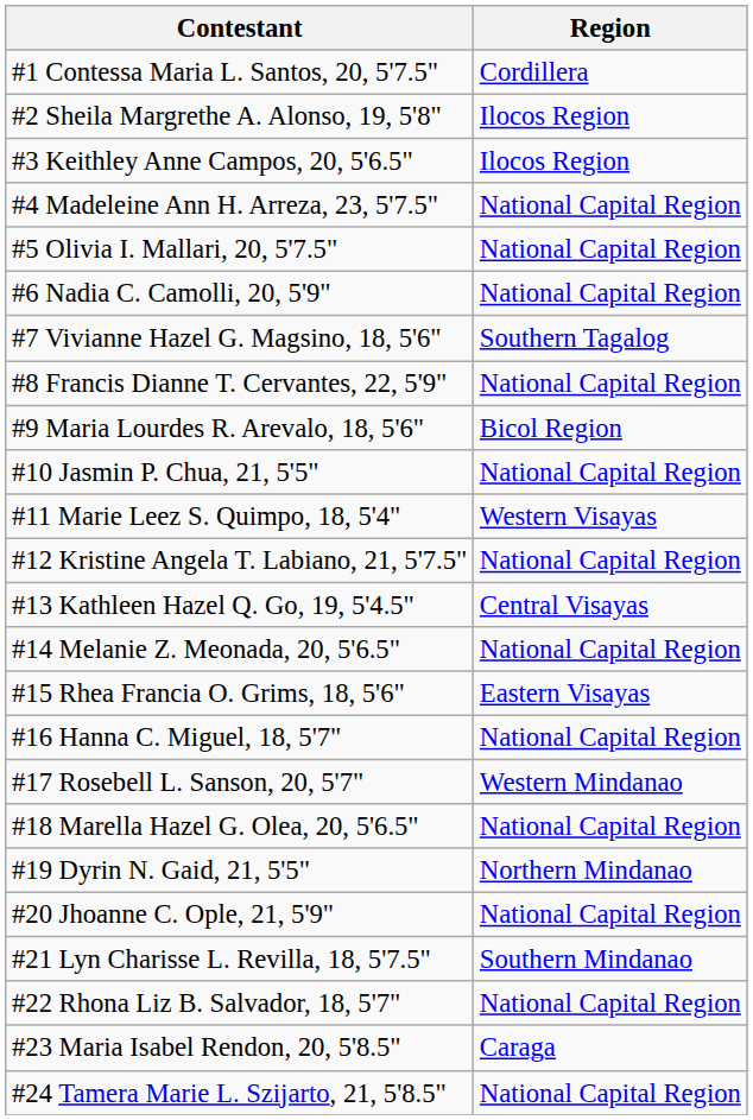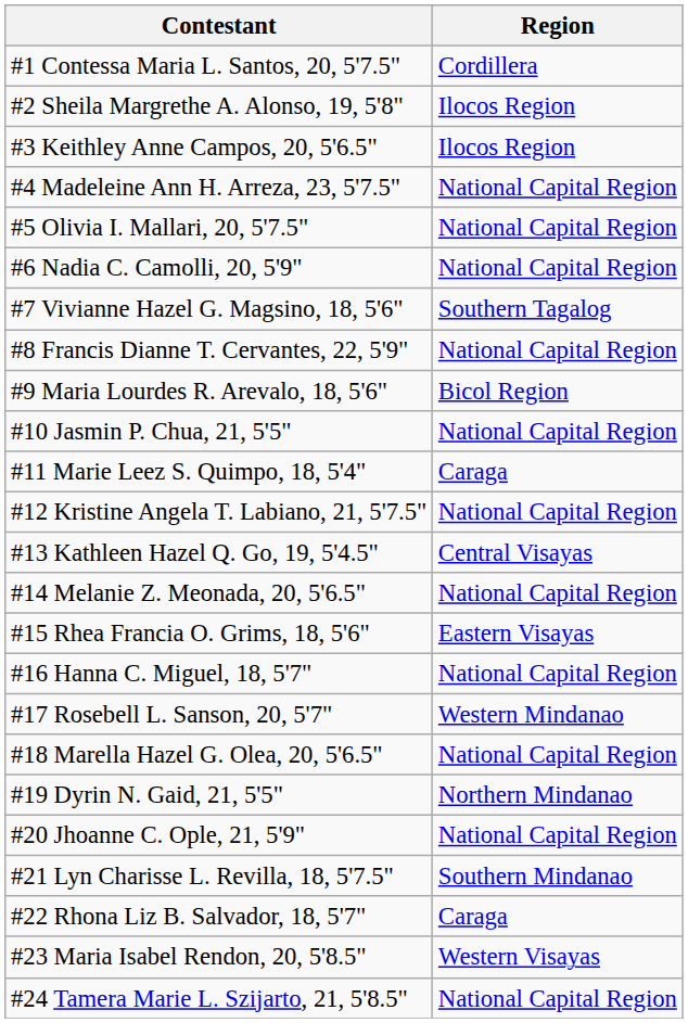 <table class="wikitable sortable" style="font-size: 95%;">
 <tr>
 <th>Contestant</th>
 <th>Region</th>
 </tr>
 <tr>
 <td>#1 Contessa Maria L. Santos, 20, 5'7.5"</td>
 <td><a href='#'>Cordillera</a></td>
 </tr>
 <tr>
 <td>#2 Sheila Margrethe A. Alonso, 19, 5'8"</td>
 <td><a href='#'>Ilocos Region</a></td>
 </tr>
 <tr>
 <td>#3 Keithley Anne Campos, 20, 5'6.5"</td>
 <td><a href='#'>Ilocos Region</a></td>
 </tr>
 <tr>
 <td>#4 Madeleine Ann H. Arreza, 23, 5'7.5"</td>
 <td><a href='#'>National Capital Region</a></td>
 </tr>
 <tr>
 <td>#5 Olivia I. Mallari, 20, 5'7.5"</td>
 <td><a href='#'>National Capital Region</a></td>
 </tr>
 <tr>
 <td>#6 Nadia C. Camolli, 20, 5'9"</td>
 <td><a href='#'>National Capital Region</a></td>
 </tr>
 <tr>
 <td>#7 Vivianne Hazel G. Magsino, 18, 5'6"</td>
 <td><a href='#'>Southern Tagalog</a></td>
 </tr>
 <tr>
 <td>#8 Francis Dianne T. Cervantes, 22, 5'9"</td>
 <td><a href='#'>National Capital Region</a></td>
 </tr>
 <tr>
 <td>#9 Maria Lourdes R. Arevalo, 18, 5'6"</td>
 <td><a href='#'>Bicol Region</a></td>
 </tr>
 <tr>
 <td>#10 Jasmin P. Chua, 21, 5'5"</td>
 <td><a href='#'>National Capital Region</a></td>
 </tr>
 <tr>
 <td>#11 Marie Leez S. Quimpo, 18, 5'4"</td>
-<td><a href='#'>Western Visayas</a></td>
+<td><a href='#'>Caraga</a></td>
 </tr>
 <tr>
 <td>#12 Kristine Angela T. Labiano, 21, 5'7.5"</td>
 <td><a href='#'>National Capital Region</a></td>
 </tr>
 <tr>
 <td>#13 Kathleen Hazel Q. Go, 19, 5'4.5"</td>
 <td><a href='#'>Central Visayas</a></td>
 </tr>
 <tr>
 <td>#14 Melanie Z. Meonada, 20, 5'6.5"</td>
 <td><a href='#'>National Capital Region</a></td>
 </tr>
 <tr>
 <td>#15 Rhea Francia O. Grims, 18, 5'6"</td>
 <td><a href='#'>Eastern Visayas</a></td>
 </tr>
 <tr>
 <td>#16 Hanna C. Miguel, 18, 5'7"</td>
 <td><a href='#'>National Capital Region</a></td>
 </tr>
 <tr>
 <td>#17 Rosebell L. Sanson, 20, 5'7"</td>
 <td><a href='#'>Western Mindanao</a></td>
 </tr>
 <tr>
 <td>#18 Marella Hazel G. Olea, 20, 5'6.5"</td>
 <td><a href='#'>National Capital Region</a></td>
 </tr>
 <tr>
 <td>#19 Dyrin N. Gaid, 21, 5'5"</td>
 <td><a href='#'>Northern Mindanao</a></td>
 </tr>
 <tr>
 <td>#20 Jhoanne C. Ople, 21, 5'9"</td>
 <td><a href='#'>National Capital Region</a></td>
 </tr>
 <tr>
 <td>#21 Lyn Charisse L. Revilla, 18, 5'7.5"</td>
 <td><a href='#'>Southern Mindanao</a></td>
 </tr>
 <tr>
 <td>#22 Rhona Liz B. Salvador, 18, 5'7"</td>
-<td><a href='#'>National Capital Region</a></td>
+<td><a href='#'>Caraga</a></td>
 </tr>
 <tr>
 <td>#23 Maria Isabel Rendon, 20, 5'8.5"</td>
-<td><a href='#'>Caraga</a></td>
+<td><a href='#'>Western Visayas</a></td>
 </tr>
 <tr>
 <td>#24 <a href='#'>Tamera Marie L. Szijarto</a>, 21, 5'8.5"</td>
 <td><a href='#'>National Capital Region</a></td>
 </tr>
 </table>
